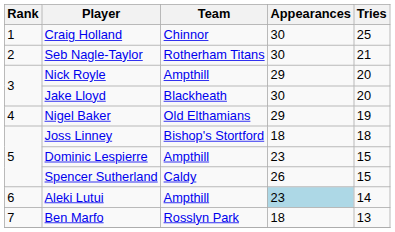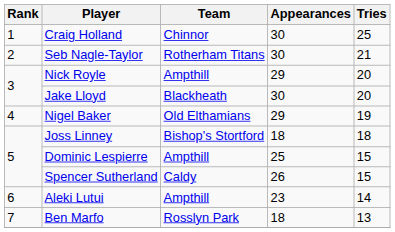 <table class="wikitable">
 <tr>
 <th>Rank</th>
 <th>Player</th>
 <th>Team</th>
 <th>Appearances</th>
 <th>Tries</th>
 </tr>
 <tr>
 <td>1</td>
 <td> <a href='#'>Craig Holland</a></td>
 <td><a href='#'>Chinnor</a></td>
 <td>30</td>
 <td>25</td>
 </tr>
 <tr>
 <td>2</td>
 <td> <a href='#'>Seb Nagle-Taylor</a></td>
 <td><a href='#'>Rotherham Titans</a></td>
 <td>30</td>
 <td>21</td>
 </tr>
 <tr>
 <td rowspan=2>3</td>
 <td> <a href='#'>Nick Royle</a></td>
 <td><a href='#'>Ampthill</a></td>
 <td>29</td>
 <td>20</td>
 </tr>
 <tr>
 <td> <a href='#'>Jake Lloyd</a></td>
 <td><a href='#'>Blackheath</a></td>
 <td>30</td>
 <td>20</td>
 </tr>
 <tr>
 <td>4</td>
 <td> <a href='#'>Nigel Baker</a></td>
 <td><a href='#'>Old Elthamians</a></td>
 <td>29</td>
 <td>19</td>
 </tr>
 <tr>
 <td rowspan=3>5</td>
 <td> <a href='#'>Joss Linney</a></td>
 <td><a href='#'>Bishop's Stortford</a></td>
 <td>18</td>
 <td>18</td>
 </tr>
 <tr>
 <td> <a href='#'>Dominic Lespierre</a></td>
 <td><a href='#'>Ampthill</a></td>
-<td>23</td>
+<td>25</td>
 <td>15</td>
 </tr>
 <tr>
 <td> <a href='#'>Spencer Sutherland</a></td>
 <td><a href='#'>Caldy</a></td>
 <td>26</td>
 <td>15</td>
 </tr>
 <tr>
 <td>6</td>
 <td> <a href='#'>Aleki Lutui</a></td>
 <td><a href='#'>Ampthill</a></td>
-<td style="background: lightblue;">23</td>
+<td>23</td>
 <td>14</td>
 </tr>
 <tr>
 <td>7</td>
 <td> <a href='#'>Ben Marfo</a></td>
 <td><a href='#'>Rosslyn Park</a></td>
 <td>18</td>
 <td>13</td>
 </tr>
 <tr>
 </tr>
 </table>
